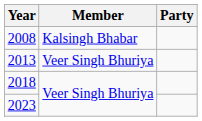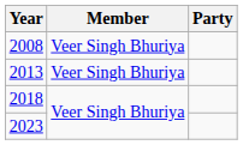 <table class="wikitable sortable">
 <tr>
 <th>Year</th>
 <th>Member</th>
 <th colspan=2>Party</th>
 </tr>
 <tr>
 <td><a href='#'>2008</a></td>
-<td><a href='#'>Kalsingh Bhabar</a></td>
+<td><a href='#'>Veer Singh Bhuriya</a></td>
 <td></td>
 </tr>
 <tr>
 <td><a href='#'>2013</a></td>
 <td><a href='#'>Veer Singh Bhuriya</a></td>
 <td></td>
 </tr>
 <tr>
 <td><a href='#'>2018</a></td>
 <td rowspan=2><a href='#'>Veer Singh Bhuriya</a></td>
 <td></td>
 </tr>
 <tr>
 <td><a href='#'>2023</a></td>
 </tr>
 </table>
